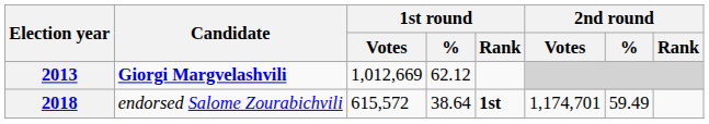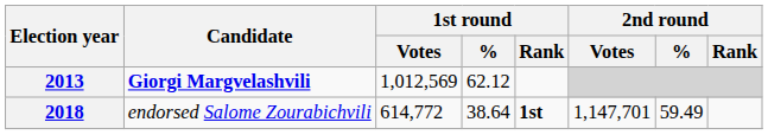 <table class=wikitable>
 <tr>
 <th rowspan=2>Election year</th>
 <th rowspan=2>Candidate</th>
 <th colspan=3>1st round</th>
 <th colspan=3>2nd round</th>
 </tr>
 <tr>
 <th>Votes</th>
 <th>%</th>
 <th>Rank</th>
 <th>Votes</th>
 <th>%</th>
 <th>Rank</th>
 </tr>
 <tr>
 <th><a href='#'>2013</a></th>
 <td><strong><a href='#'>Giorgi Margvelashvili</a></strong></td>
-<td>1,012,669</td>
+<td>1,012,569</td>
 <td>62.12</td>
 <td></td>
 <td colspan=3 style="background-color:lightgrey;"></td>
 </tr>
 <tr>
 <th><a href='#'>2018</a></th>
 <td><em>endorsed <a href='#'>Salome Zourabichvili</a></em></td>
-<td>615,572</td>
+<td>614,772</td>
 <td>38.64</td>
 <td><strong>1st</strong></td>
-<td>1,174,701</td>
+<td>1,147,701</td>
 <td>59.49</td>
 <td></td>
 </tr>
 <tr>
 </tr>
 </table>
